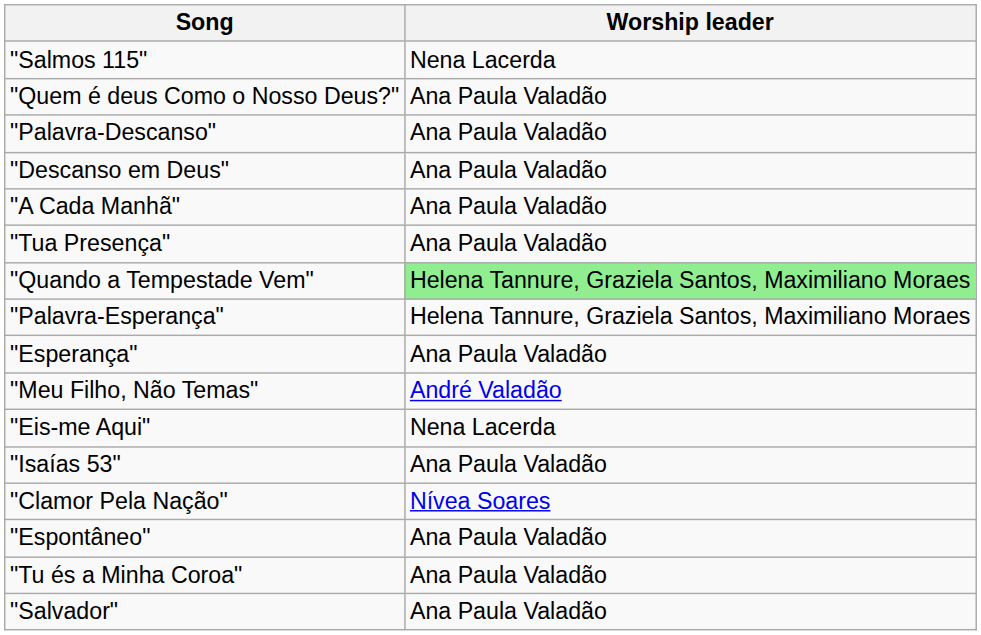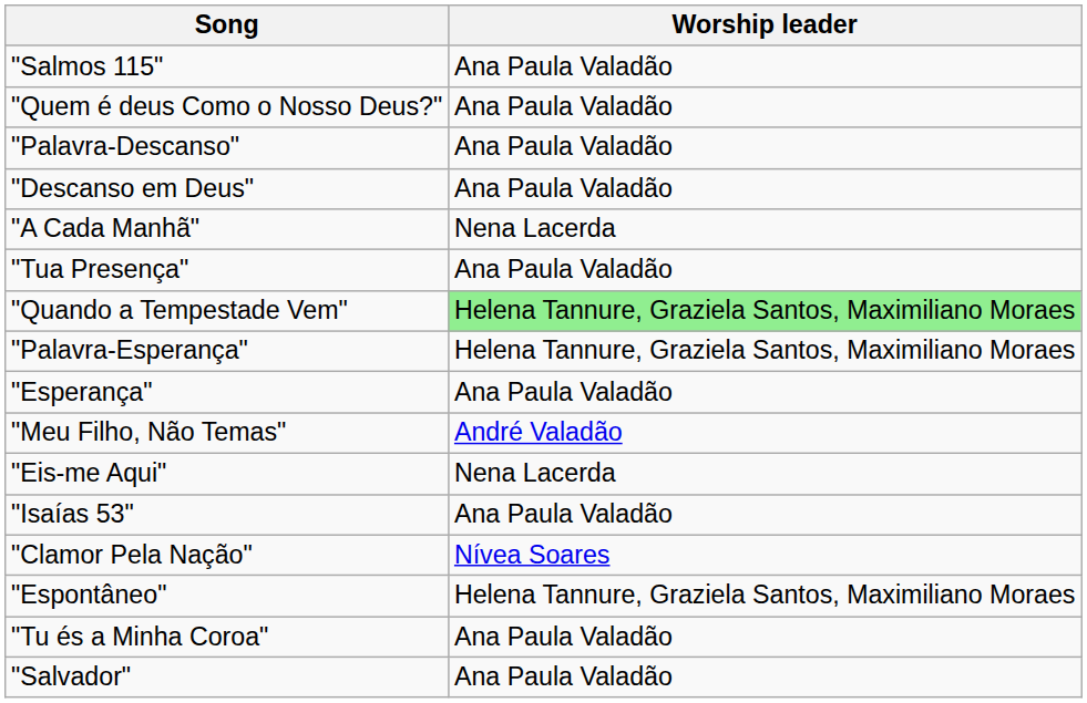 <table class="wikitable">
 <tr>
 <th>Song</th>
 <th>Worship leader</th>
 </tr>
 <tr>
 <td>"Salmos 115"</td>
-<td>Nena Lacerda</td>
+<td>Ana Paula Valadão</td>
 </tr>
 <tr>
 <td>"Quem é deus Como o Nosso Deus?"</td>
 <td>Ana Paula Valadão</td>
 </tr>
 <tr>
 <td>"Palavra-Descanso"</td>
 <td>Ana Paula Valadão</td>
 </tr>
 <tr>
 <td>"Descanso em Deus"</td>
 <td>Ana Paula Valadão</td>
 </tr>
 <tr>
 <td>"A Cada Manhã"</td>
-<td>Ana Paula Valadão</td>
+<td>Nena Lacerda</td>
 </tr>
 <tr>
 <td>"Tua Presença"</td>
 <td>Ana Paula Valadão</td>
 </tr>
 <tr>
 <td>"Quando a Tempestade Vem"</td>
 <td style="background: lightgreen;">Helena Tannure, Graziela Santos, Maximiliano Moraes</td>
 </tr>
 <tr>
 <td>"Palavra-Esperança"</td>
 <td>Helena Tannure, Graziela Santos, Maximiliano Moraes</td>
 </tr>
 <tr>
 <td>"Esperança"</td>
 <td>Ana Paula Valadão</td>
 </tr>
 <tr>
 <td>"Meu Filho, Não Temas"</td>
 <td><a href='#'>André Valadão</a></td>
 </tr>
 <tr>
 <td>"Eis-me Aqui"</td>
 <td>Nena Lacerda</td>
 </tr>
 <tr>
 <td>"Isaías 53"</td>
 <td>Ana Paula Valadão</td>
 </tr>
 <tr>
 <td>"Clamor Pela Nação"</td>
 <td><a href='#'>Nívea Soares</a></td>
 </tr>
 <tr>
 <td>"Espontâneo"</td>
-<td>Ana Paula Valadão</td>
+<td>Helena Tannure, Graziela Santos, Maximiliano Moraes</td>
 </tr>
 <tr>
 <td>"Tu és a Minha Coroa"</td>
 <td>Ana Paula Valadão</td>
 </tr>
 <tr>
 <td>"Salvador"</td>
 <td>Ana Paula Valadão</td>
 </tr>
 </table>
